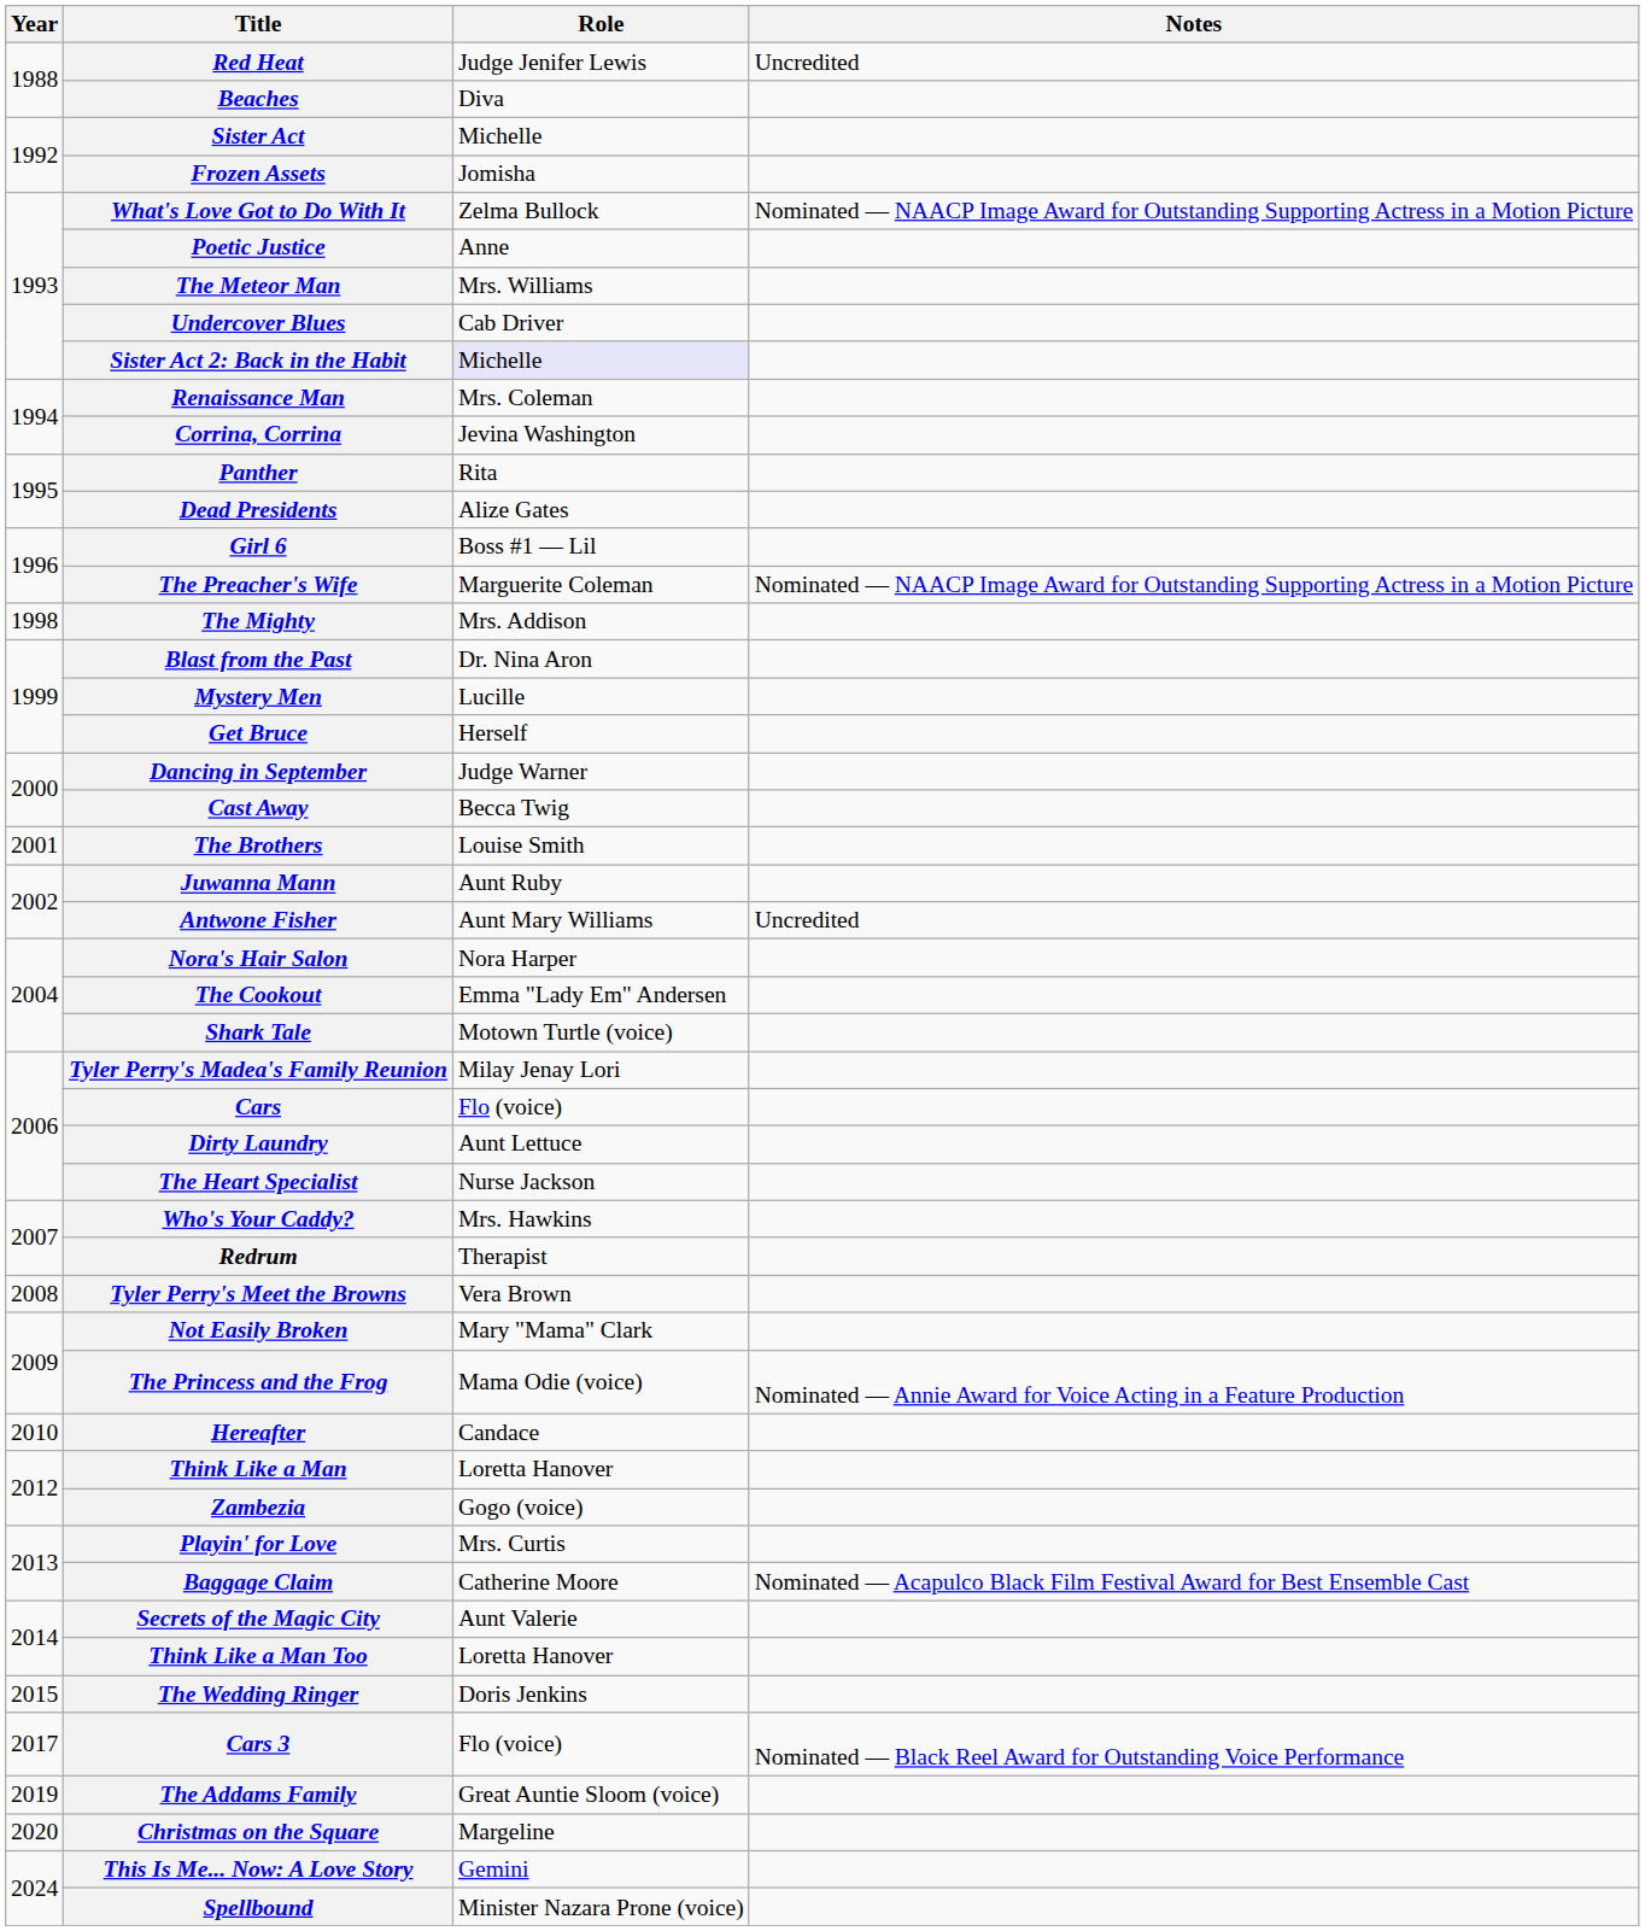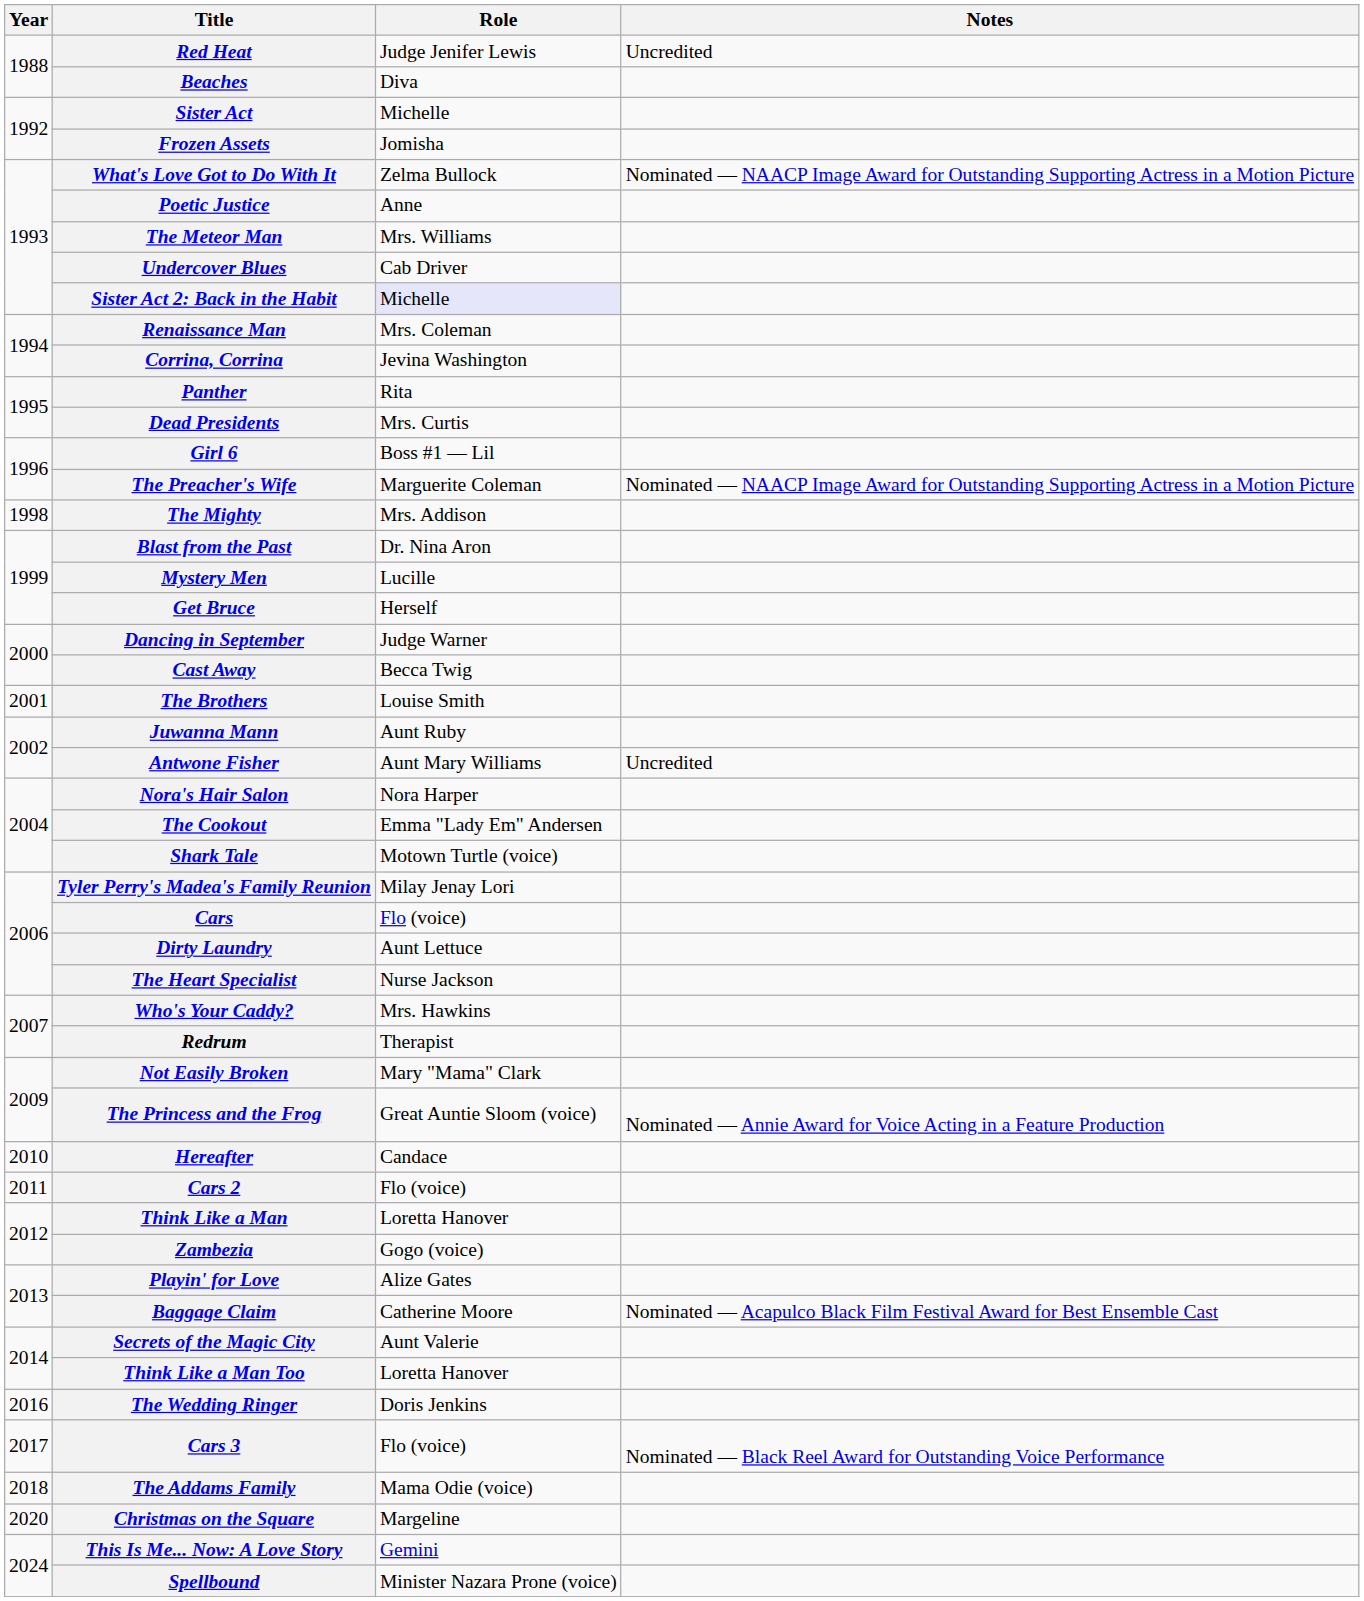 <table class="wikitable plainrowheaders sortable">
 <tr>
 <th scope="col">Year</th>
 <th scope="col">Title</th>
 <th scope="col">Role</th>
 <th scope="col" class="unsortable">Notes</th>
 </tr>
 <tr>
 <td rowspan=2>1988</td>
 <th scope="row"><em><a href='#'>Red Heat</a></em></th>
 <td>Judge Jenifer Lewis</td>
 <td>Uncredited</td>
 </tr>
 <tr>
 <th scope="row"><em><a href='#'>Beaches</a></em></th>
 <td>Diva</td>
 <td></td>
 </tr>
 <tr>
 <td rowspan=2>1992</td>
 <th scope="row"><em><a href='#'>Sister Act</a></em></th>
 <td>Michelle</td>
 <td></td>
 </tr>
 <tr>
 <th scope="row"><em><a href='#'>Frozen Assets</a></em></th>
 <td>Jomisha</td>
 <td></td>
 </tr>
 <tr>
 <td rowspan=5>1993</td>
 <th scope="row"><em><a href='#'>What's Love Got to Do With It</a></em></th>
 <td>Zelma Bullock</td>
 <td>Nominated — <a href='#'>NAACP Image Award for Outstanding Supporting Actress in a Motion Picture</a></td>
 </tr>
 <tr>
 <th scope="row"><em><a href='#'>Poetic Justice</a></em></th>
 <td>Anne</td>
 <td></td>
 </tr>
 <tr>
 <th scope="row"><em><a href='#'>The Meteor Man</a></em></th>
 <td>Mrs. Williams</td>
 <td></td>
 </tr>
 <tr>
 <th scope="row"><em><a href='#'>Undercover Blues</a></em></th>
 <td>Cab Driver</td>
 <td></td>
 </tr>
 <tr>
 <th scope="row"><em><a href='#'>Sister Act 2: Back in the Habit</a></em></th>
 <td style="background: lavender;">Michelle</td>
 <td></td>
 </tr>
 <tr>
 <td rowspan=2>1994</td>
 <th scope="row"><em><a href='#'>Renaissance Man</a></em></th>
 <td>Mrs. Coleman</td>
 <td></td>
 </tr>
 <tr>
 <th scope="row"><em><a href='#'>Corrina, Corrina</a></em></th>
 <td>Jevina Washington</td>
 <td></td>
 </tr>
 <tr>
 <td rowspan=2>1995</td>
 <th scope="row"><em><a href='#'>Panther</a></em></th>
 <td>Rita</td>
 <td></td>
 </tr>
 <tr>
 <th scope="row"><em><a href='#'>Dead Presidents</a></em></th>
-<td>Alize Gates</td>
+<td>Mrs. Curtis</td>
 <td></td>
 </tr>
 <tr>
 <td rowspan=2>1996</td>
 <th scope="row"><em><a href='#'>Girl 6</a></em></th>
 <td>Boss #1 — Lil</td>
 <td></td>
 </tr>
 <tr>
 <th scope="row"><em><a href='#'>The Preacher's Wife</a></em></th>
 <td>Marguerite Coleman</td>
 <td>Nominated — <a href='#'>NAACP Image Award for Outstanding Supporting Actress in a Motion Picture</a></td>
 </tr>
 <tr>
 <td>1998</td>
 <th scope="row"><em><a href='#'>The Mighty</a></em></th>
 <td>Mrs. Addison</td>
 <td></td>
 </tr>
 <tr>
 <td rowspan=3>1999</td>
 <th scope="row"><em><a href='#'>Blast from the Past</a></em></th>
 <td>Dr. Nina Aron</td>
 <td></td>
 </tr>
 <tr>
 <th scope="row"><em><a href='#'>Mystery Men</a></em></th>
 <td>Lucille</td>
 <td></td>
 </tr>
 <tr>
 <th scope="row"><em><a href='#'>Get Bruce</a></em></th>
 <td>Herself</td>
 <td></td>
 </tr>
 <tr>
 <td rowspan=2>2000</td>
 <th scope="row"><em><a href='#'>Dancing in September</a></em></th>
 <td>Judge Warner</td>
 <td></td>
 </tr>
 <tr>
 <th scope="row"><em><a href='#'>Cast Away</a></em></th>
 <td>Becca Twig</td>
 <td></td>
 </tr>
 <tr>
 <td>2001</td>
 <th scope="row"><em><a href='#'>The Brothers</a></em></th>
 <td>Louise Smith</td>
 <td></td>
 </tr>
 <tr>
 <td rowspan=2>2002</td>
 <th scope="row"><em><a href='#'>Juwanna Mann</a></em></th>
 <td>Aunt Ruby</td>
 <td></td>
 </tr>
 <tr>
 <th scope="row"><em><a href='#'>Antwone Fisher</a></em></th>
 <td>Aunt Mary Williams</td>
 <td>Uncredited</td>
 </tr>
 <tr>
 <td rowspan=3>2004</td>
 <th scope="row"><em><a href='#'>Nora's Hair Salon</a></em></th>
 <td>Nora Harper</td>
 <td></td>
 </tr>
 <tr>
 <th scope="row"><em><a href='#'>The Cookout</a></em></th>
 <td>Emma "Lady Em" Andersen</td>
 <td></td>
 </tr>
 <tr>
 <th scope="row"><em><a href='#'>Shark Tale</a></em></th>
 <td>Motown Turtle (voice)</td>
 <td></td>
 </tr>
 <tr>
 <td rowspan=4>2006</td>
 <th scope="row"><em><a href='#'>Tyler Perry's Madea's Family Reunion</a></em></th>
 <td>Milay Jenay Lori</td>
 <td></td>
 </tr>
 <tr>
 <th scope="row"><em><a href='#'>Cars</a></em></th>
 <td><a href='#'>Flo</a> (voice)</td>
 <td></td>
 </tr>
 <tr>
 <th scope="row"><em><a href='#'>Dirty Laundry</a></em></th>
 <td>Aunt Lettuce</td>
 <td></td>
 </tr>
 <tr>
 <th scope="row"><em><a href='#'>The Heart Specialist</a></em></th>
 <td>Nurse Jackson</td>
 <td></td>
 </tr>
 <tr>
 <td rowspan=2>2007</td>
 <th scope="row"><em><a href='#'>Who's Your Caddy?</a></em></th>
 <td>Mrs. Hawkins</td>
 <td></td>
 </tr>
 <tr>
 <th scope="row"><em>Redrum</em></th>
 <td>Therapist</td>
 <td></td>
 </tr>
 <tr>
-<td>2008</td>
-<th scope="row"><em><a href='#'>Tyler Perry's Meet the Browns</a></em></th>
-<td>Vera Brown</td>
-<td></td>
-</tr>
-<tr>
 <td rowspan=2>2009</td>
 <th scope="row"><em><a href='#'>Not Easily Broken</a></em></th>
 <td>Mary "Mama" Clark</td>
 <td></td>
 </tr>
 <tr>
 <th scope="row"><em><a href='#'>The Princess and the Frog</a></em></th>
-<td>Mama Odie (voice)</td>
+<td>Great Auntie Sloom (voice)</td>
 <td><br>Nominated — <a href='#'>Annie Award for Voice Acting in a Feature Production</a></td>
 </tr>
 <tr>
 <td>2010</td>
 <th scope="row"><em><a href='#'>Hereafter</a></em></th>
 <td>Candace</td>
+<td></td>
+</tr>
+<tr>
+<td>2011</td>
+<th scope="row"><em><a href='#'>Cars 2</a></em></th>
+<td>Flo (voice)</td>
 <td></td>
 </tr>
 <tr>
 <td rowspan=2>2012</td>
 <th scope="row"><em><a href='#'>Think Like a Man</a></em></th>
 <td>Loretta Hanover</td>
 <td></td>
 </tr>
 <tr>
 <th scope="row"><em><a href='#'>Zambezia</a></em></th>
 <td>Gogo (voice)</td>
 <td></td>
 </tr>
 <tr>
 <td rowspan=2>2013</td>
 <th scope="row"><em><a href='#'>Playin' for Love</a></em></th>
-<td>Mrs. Curtis</td>
+<td>Alize Gates</td>
 <td></td>
 </tr>
 <tr>
 <th scope="row"><em><a href='#'>Baggage Claim</a></em></th>
 <td>Catherine Moore</td>
 <td>Nominated — <a href='#'>Acapulco Black Film Festival Award for Best Ensemble Cast</a></td>
 </tr>
 <tr>
 <td rowspan=2>2014</td>
 <th scope="row"><em><a href='#'>Secrets of the Magic City</a></em></th>
 <td>Aunt Valerie</td>
 <td></td>
 </tr>
 <tr>
 <th scope="row"><em><a href='#'>Think Like a Man Too</a></em></th>
 <td>Loretta Hanover</td>
 <td></td>
 </tr>
 <tr>
-<td>2015</td>
+<td>2016</td>
 <th scope="row"><em><a href='#'>The Wedding Ringer</a></em></th>
 <td>Doris Jenkins</td>
 <td></td>
 </tr>
 <tr>
 <td>2017</td>
 <th scope="row"><em><a href='#'>Cars 3</a></em></th>
 <td>Flo (voice)</td>
 <td><br>Nominated — <a href='#'>Black Reel Award for Outstanding Voice Performance</a></td>
 </tr>
 <tr>
-<td>2019</td>
+<td>2018</td>
 <th scope="row"><em><a href='#'>The Addams Family</a></em></th>
-<td>Great Auntie Sloom (voice)</td>
+<td>Mama Odie (voice)</td>
 <td></td>
 </tr>
 <tr>
 <td>2020</td>
 <th scope="row"><em><a href='#'>Christmas on the Square</a></em></th>
 <td>Margeline</td>
 <td></td>
 </tr>
 <tr>
 <td rowspan=3>2024</td>
 <th scope="row"><em><a href='#'>This Is Me... Now: A Love Story</a></em></th>
 <td><a href='#'>Gemini</a></td>
 <td></td>
 </tr>
 <tr>
 <th scope="row"><em><a href='#'>Spellbound</a></em></th>
 <td>Minister Nazara Prone (voice)</td>
 <td></td>
 </tr>
 </table>
